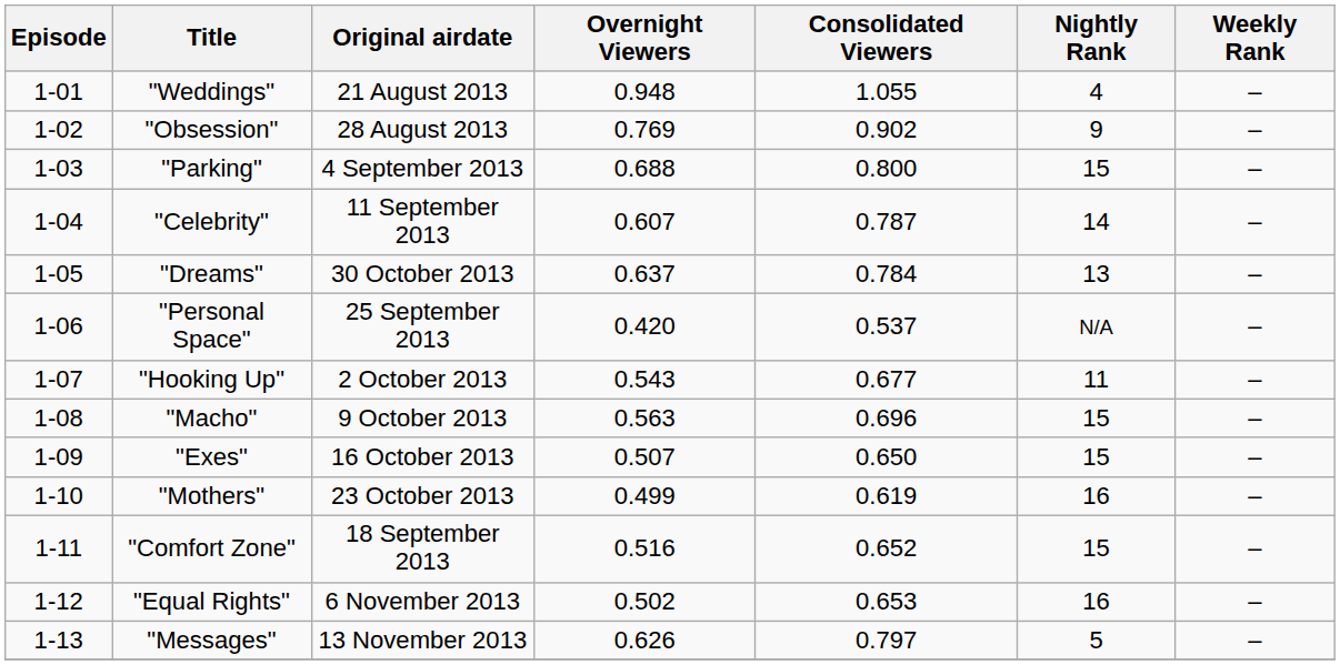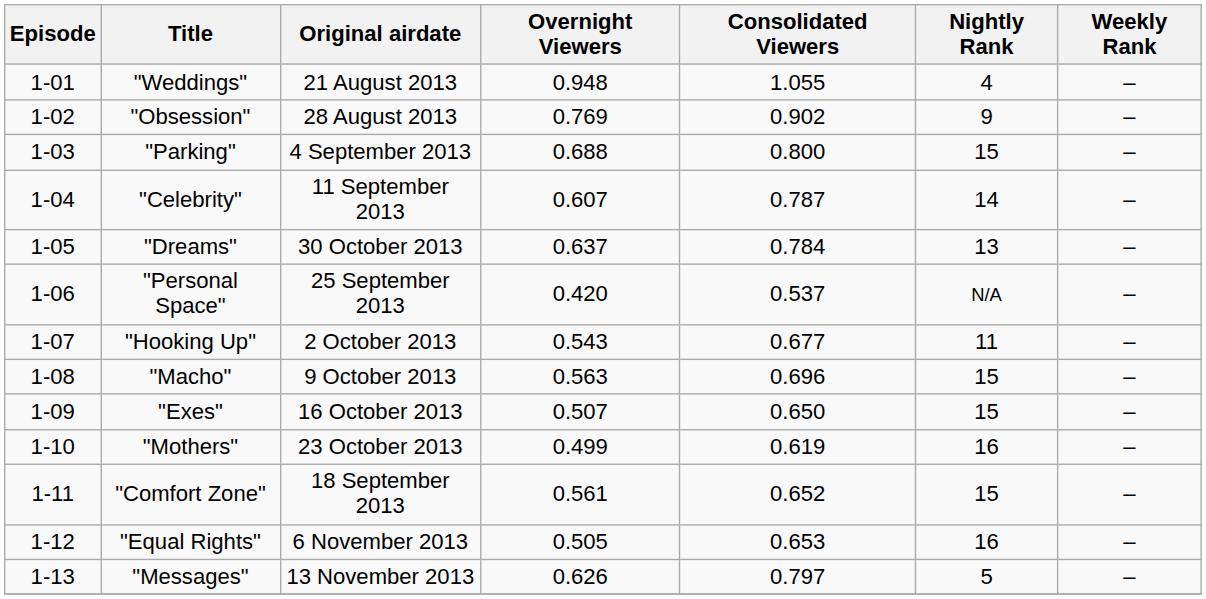 <table class="wikitable sortable">
 <tr>
 <th>Episode</th>
 <th>Title</th>
 <th>Original airdate</th>
 <th>Overnight Viewers</th>
 <th>Consolidated Viewers</th>
 <th>Nightly Rank</th>
 <th>Weekly Rank</th>
 </tr>
 <tr>
 <td style="text-align:center">1-01</td>
 <td style="text-align:center">"Weddings"</td>
 <td style="text-align:center">21 August 2013</td>
 <td style="text-align:center">0.948</td>
 <td style="text-align:center">1.055</td>
 <td style="text-align:center">4</td>
 <td style="text-align:center">–</td>
 </tr>
 <tr>
 <td style="text-align:center">1-02</td>
 <td style="text-align:center">"Obsession"</td>
 <td style="text-align:center">28 August 2013</td>
 <td style="text-align:center">0.769</td>
 <td style="text-align:center">0.902</td>
 <td style="text-align:center">9</td>
 <td style="text-align:center">–</td>
 </tr>
 <tr>
 <td style="text-align:center">1-03</td>
 <td style="text-align:center">"Parking"</td>
 <td style="text-align:center">4 September 2013</td>
 <td style="text-align:center">0.688</td>
 <td style="text-align:center">0.800</td>
 <td style="text-align:center">15</td>
 <td style="text-align:center">–</td>
 </tr>
 <tr>
 <td style="text-align:center">1-04</td>
 <td style="text-align:center">"Celebrity"</td>
 <td style="text-align:center">11 September 2013</td>
 <td style="text-align:center">0.607</td>
 <td style="text-align:center">0.787</td>
 <td style="text-align:center">14</td>
 <td style="text-align:center">–</td>
 </tr>
 <tr>
 <td style="text-align:center">1-05</td>
 <td style="text-align:center">"Dreams"</td>
 <td style="text-align:center">30 October 2013</td>
 <td style="text-align:center">0.637</td>
 <td style="text-align:center">0.784</td>
 <td style="text-align:center">13</td>
 <td style="text-align:center">–</td>
 </tr>
 <tr>
 <td style="text-align:center">1-06</td>
 <td style="text-align:center">"Personal Space"</td>
 <td style="text-align:center">25 September 2013</td>
 <td style="text-align:center">0.420</td>
 <td style="text-align:center">0.537</td>
 <td style="text-align:center"><small>N/A</small></td>
 <td style="text-align:center">–</td>
 </tr>
 <tr>
 <td style="text-align:center">1-07</td>
 <td style="text-align:center">"Hooking Up"</td>
 <td style="text-align:center">2 October 2013</td>
 <td style="text-align:center">0.543</td>
 <td style="text-align:center">0.677</td>
 <td style="text-align:center">11</td>
 <td style="text-align:center">–</td>
 </tr>
 <tr>
 <td style="text-align:center">1-08</td>
 <td style="text-align:center">"Macho"</td>
 <td style="text-align:center">9 October 2013</td>
 <td style="text-align:center">0.563</td>
 <td style="text-align:center">0.696</td>
 <td style="text-align:center">15</td>
 <td style="text-align:center">–</td>
 </tr>
 <tr>
 <td style="text-align:center">1-09</td>
 <td style="text-align:center">"Exes"</td>
 <td style="text-align:center">16 October 2013</td>
 <td style="text-align:center">0.507</td>
 <td style="text-align:center">0.650</td>
 <td style="text-align:center">15</td>
 <td style="text-align:center">–</td>
 </tr>
 <tr>
 <td style="text-align:center">1-10</td>
 <td style="text-align:center">"Mothers"</td>
 <td style="text-align:center">23 October 2013</td>
 <td style="text-align:center">0.499</td>
 <td style="text-align:center">0.619</td>
 <td style="text-align:center">16</td>
 <td style="text-align:center">–</td>
 </tr>
 <tr>
 <td style="text-align:center">1-11</td>
 <td style="text-align:center">"Comfort Zone"</td>
 <td style="text-align:center">18 September 2013</td>
-<td style="text-align:center">0.516</td>
+<td style="text-align:center">0.561</td>
 <td style="text-align:center">0.652</td>
 <td style="text-align:center">15</td>
 <td style="text-align:center">–</td>
 </tr>
 <tr>
 <td style="text-align:center">1-12</td>
 <td style="text-align:center">"Equal Rights"</td>
 <td style="text-align:center">6 November 2013</td>
-<td style="text-align:center">0.502</td>
+<td style="text-align:center">0.505</td>
 <td style="text-align:center">0.653</td>
 <td style="text-align:center">16</td>
 <td style="text-align:center">–</td>
 </tr>
 <tr>
 <td style="text-align:center">1-13</td>
 <td style="text-align:center">"Messages"</td>
 <td style="text-align:center">13 November 2013</td>
 <td style="text-align:center">0.626</td>
 <td style="text-align:center">0.797</td>
 <td style="text-align:center">5</td>
 <td style="text-align:center">–</td>
 </tr>
 <tr>
 </tr>
 </table>
